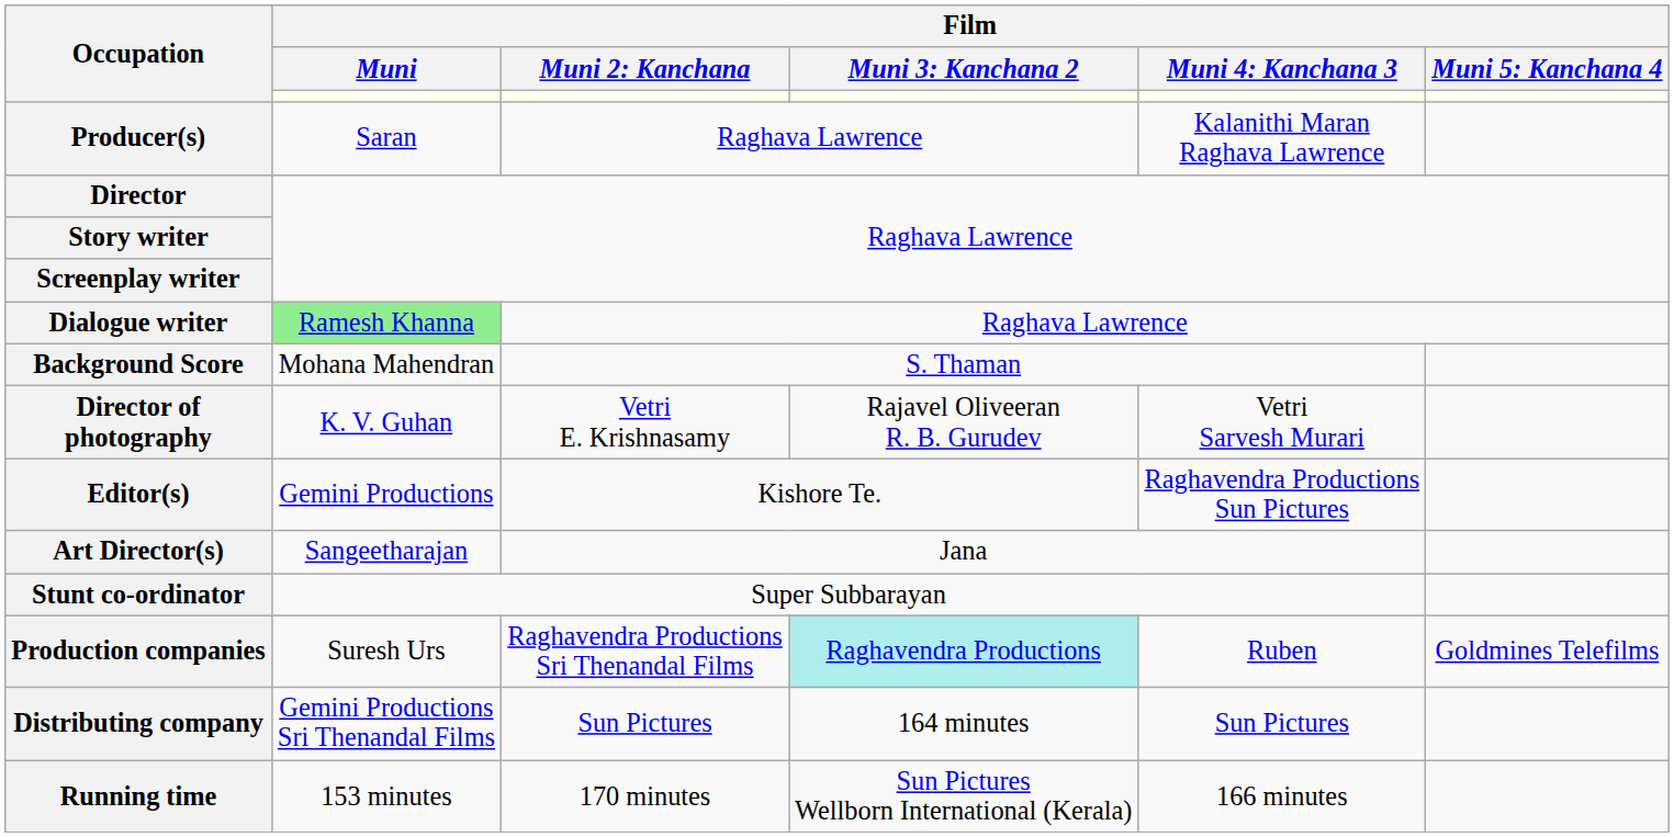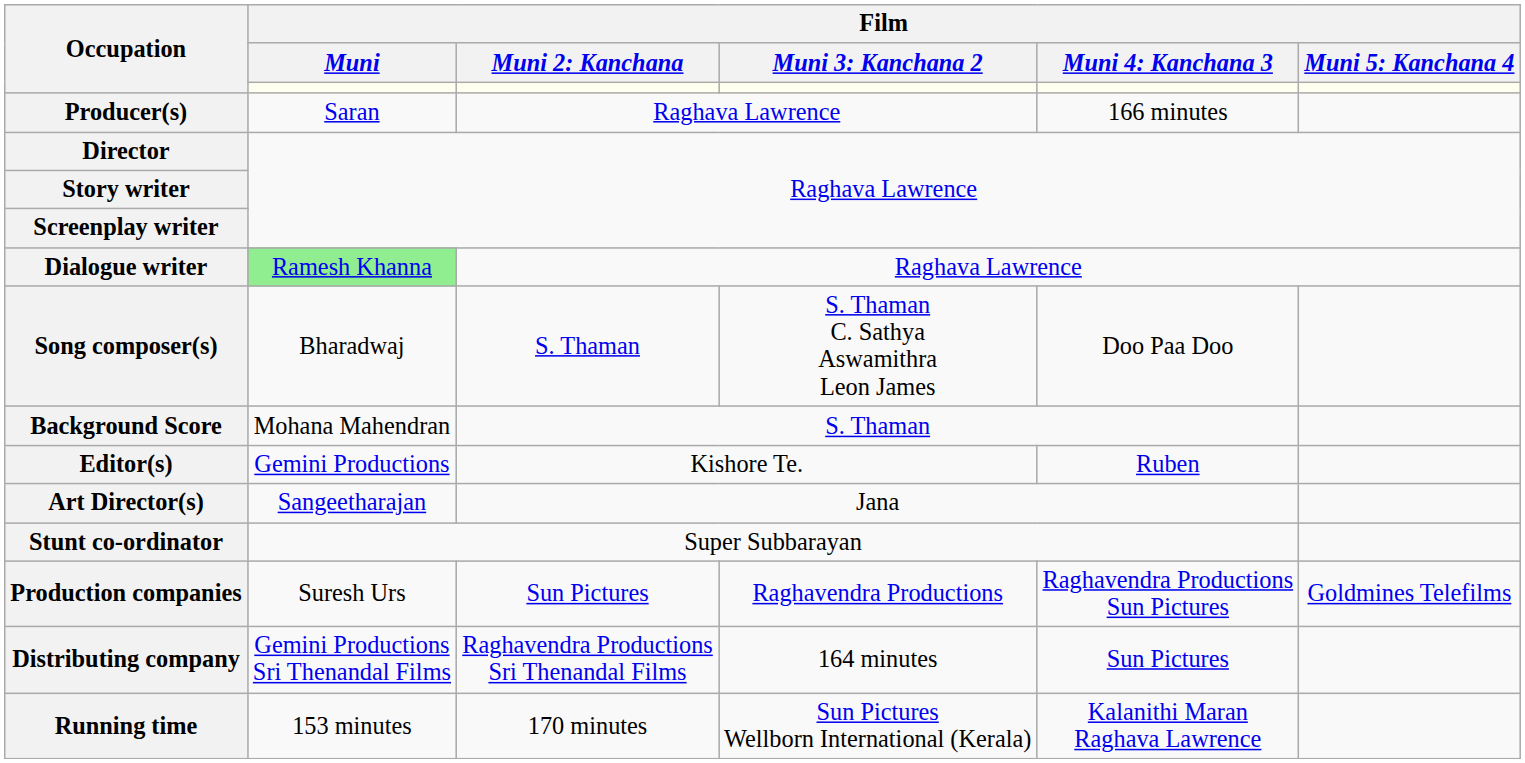 <table class="wikitable"  style="text-align:center; ">
 <tr>
 <th rowspan="3">Occupation</th>
 <th colspan="5">Film</th>
 </tr>
 <tr>
 <th><em><a href='#'>Muni</a></em></th>
 <th><em><a href='#'>Muni 2: Kanchana</a></em></th>
 <th><em><a href='#'>Muni 3: Kanchana 2</a></em></th>
 <th><em><a href='#'>Muni 4: Kanchana 3</a></em></th>
 <th><em><a href='#'>Muni 5: Kanchana 4</a></em></th>
 </tr>
 <tr>
 <th style="background:ivory;"></th>
 <th style="background:ivory;"></th>
 <th style="background:ivory;"></th>
 <th style="background:ivory;"></th>
 <th style="background:ivory;"></th>
 </tr>
 <tr>
 <th>Producer(s)</th>
 <td><a href='#'>Saran</a></td>
 <td colspan="2"><a href='#'>Raghava Lawrence</a></td>
-<td><a href='#'>Kalanithi Maran</a><br><a href='#'>Raghava Lawrence</a></td>
+<td>166 minutes</td>
 </tr>
 <tr>
 <th>Director</th>
 <td colspan="5" rowspan="3"><a href='#'>Raghava Lawrence</a></td>
 </tr>
 <tr>
 <th>Story writer</th>
 </tr>
 <tr>
 <th>Screenplay writer</th>
 </tr>
 <tr>
 <th>Dialogue writer</th>
 <td style="background: lightgreen;"><a href='#'>Ramesh Khanna</a></td>
 <td colspan="4"><a href='#'>Raghava Lawrence</a></td>
 </tr>
 <tr>
+<th>Song composer(s)</th>
+<td>Bharadwaj</td>
+<td><a href='#'>S. Thaman</a></td>
+<td><a href='#'>S. Thaman</a><br>C. Sathya<br>Aswamithra<br>Leon James</td>
+<td>Doo Paa Doo</td>
+<td></td>
+</tr>
+<tr>
 <th>Background Score</th>
 <td>Mohana Mahendran</td>
 <td colspan="3"><a href='#'>S. Thaman</a></td>
 <td></td>
 </tr>
 <tr>
-<th>Director of <br>photography</th>
-<td><a href='#'>K. V. Guhan</a></td>
-<td><a href='#'>Vetri</a><br>E. Krishnasamy</td>
-<td>Rajavel Oliveeran<br><a href='#'>R. B. Gurudev</a></td>
-<td>Vetri<br><a href='#'>Sarvesh Murari</a></td>
-<td></td>
-</tr>
-<tr>
 <th>Editor(s)</th>
 <td><a href='#'>Gemini Productions</a></td>
 <td colspan="2">Kishore Te.</td>
-<td><a href='#'>Raghavendra Productions</a> <br> <a href='#'>Sun Pictures</a></td>
+<td><a href='#'>Ruben</a></td>
 <td></td>
 </tr>
 <tr>
 <th>Art Director(s)</th>
 <td><a href='#'>Sangeetharajan</a></td>
 <td colspan="3">Jana</td>
 <td></td>
 </tr>
 <tr>
 <th>Stunt co-ordinator</th>
 <td colspan="4">Super Subbarayan</td>
 <td></td>
 </tr>
 <tr>
 <th>Production companies</th>
 <td>Suresh Urs</td>
-<td><a href='#'>Raghavendra Productions</a> <br> <a href='#'>Sri Thenandal Films</a></td>
-<td style="background: paleturquoise;"><a href='#'>Raghavendra Productions</a> <br></td>
-<td><a href='#'>Ruben</a></td>
+<td><a href='#'>Sun Pictures</a></td>
+<td><a href='#'>Raghavendra Productions</a> <br></td>
+<td><a href='#'>Raghavendra Productions</a> <br> <a href='#'>Sun Pictures</a></td>
 <td><a href='#'>Goldmines Telefilms</a></td>
 </tr>
 <tr>
 <th>Distributing company</th>
 <td><a href='#'>Gemini Productions</a><br><a href='#'>Sri Thenandal Films</a></td>
-<td><a href='#'>Sun Pictures</a></td>
+<td><a href='#'>Raghavendra Productions</a> <br> <a href='#'>Sri Thenandal Films</a></td>
 <td>164 minutes</td>
 <td><a href='#'>Sun Pictures</a></td>
 <td></td>
 </tr>
 <tr>
 <th>Running time</th>
 <td>153 minutes</td>
 <td>170 minutes</td>
 <td><a href='#'>Sun Pictures</a><br>Wellborn International (Kerala)</td>
-<td>166 minutes</td>
+<td><a href='#'>Kalanithi Maran</a><br><a href='#'>Raghava Lawrence</a></td>
 <td></td>
 </tr>
 </table>
